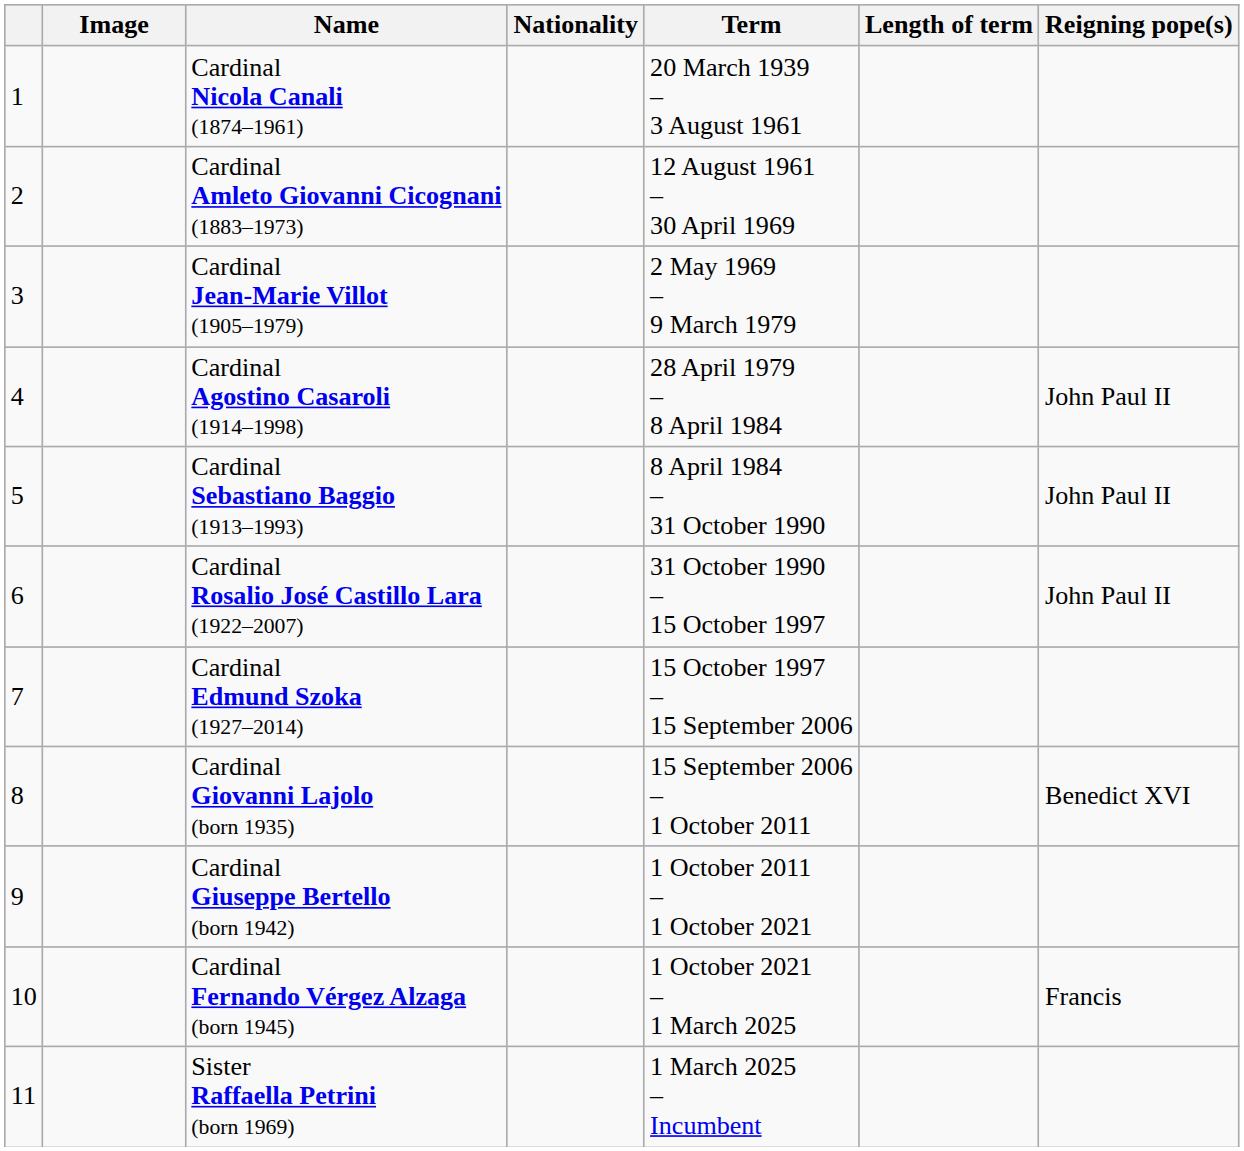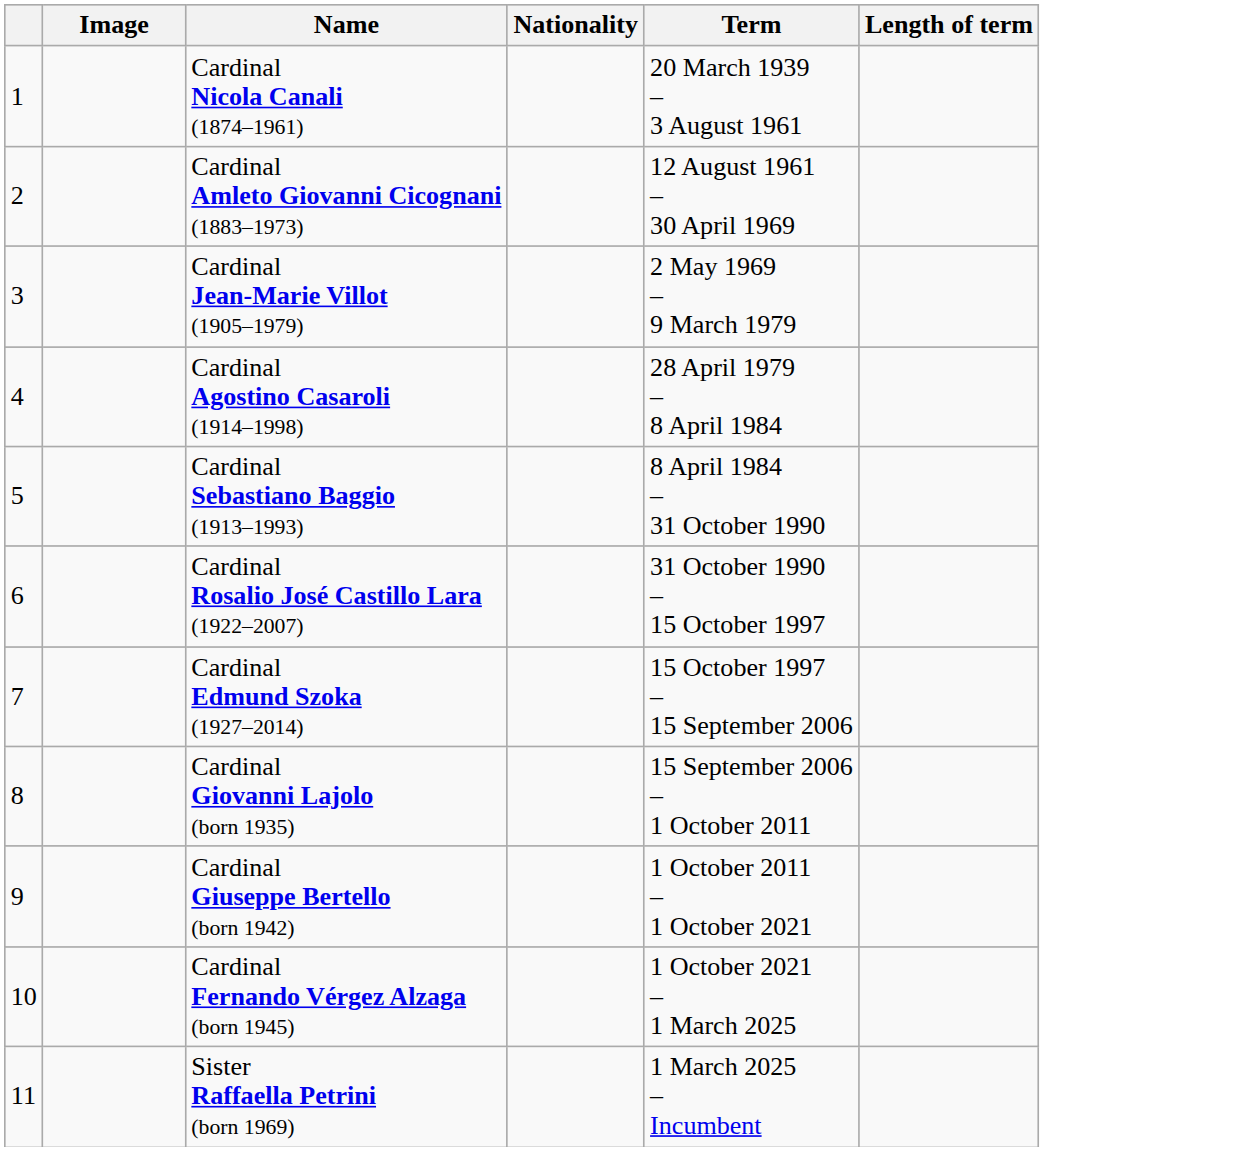 <table class="wikitable center" style="max-width: fit-content;">
 <tr>
 <th></th>
 <th width="80px">Image</th>
 <th>Name</th>
 <th>Nationality</th>
 <th>Term</th>
 <th>Length of term</th>
-<th>Reigning pope(s)</th>
 </tr>
 <tr>
 <td>1</td>
 <td></td>
 <td>Cardinal<br><strong><a href='#'>Nicola Canali</a></strong><br><small>(1874–1961)</small></td>
 <td></td>
 <td>20 March 1939 <br>–<br> 3 August 1961</td>
-<td></td>
 <td></td>
 </tr>
 <tr>
 <td>2</td>
 <td></td>
 <td>Cardinal<br><strong><a href='#'>Amleto Giovanni Cicognani</a></strong><br><small>(1883–1973)</small></td>
 <td></td>
 <td>12 August 1961 <br>–<br> 30 April 1969</td>
 <td></td>
-<td></td>
 </tr>
 <tr>
 <td>3</td>
 <td></td>
 <td>Cardinal<br><strong><a href='#'>Jean-Marie Villot</a></strong><br><small>(1905–1979)</small></td>
 <td></td>
 <td>2 May 1969 <br>–<br> 9 March 1979</td>
-<td></td>
 <td></td>
 </tr>
 <tr>
 <td>4</td>
 <td></td>
 <td>Cardinal<br><strong><a href='#'>Agostino Casaroli</a></strong><br><small>(1914–1998)</small></td>
 <td></td>
 <td>28 April 1979 <br>–<br> 8 April 1984</td>
 <td></td>
-<td>John Paul II</td>
 </tr>
 <tr>
 <td>5</td>
 <td></td>
 <td>Cardinal<br><strong><a href='#'>Sebastiano Baggio</a></strong><br><small>(1913–1993)</small></td>
 <td></td>
 <td>8 April 1984 <br>–<br> 31 October 1990</td>
 <td></td>
-<td>John Paul II</td>
 </tr>
 <tr>
 <td>6</td>
 <td></td>
 <td>Cardinal<br><strong><a href='#'>Rosalio José Castillo Lara</a></strong><br><small>(1922–2007)</small></td>
 <td></td>
 <td>31 October 1990 <br>–<br> 15 October 1997</td>
 <td></td>
-<td>John Paul II</td>
 </tr>
 <tr>
 <td>7</td>
 <td></td>
 <td>Cardinal<br><strong><a href='#'>Edmund Szoka</a></strong><br><small>(1927–2014)</small></td>
 <td></td>
 <td>15 October 1997 <br>–<br> 15 September 2006</td>
-<td></td>
 <td></td>
 </tr>
 <tr>
 <td>8</td>
 <td></td>
 <td>Cardinal<br><strong><a href='#'>Giovanni Lajolo</a></strong><br><small>(born 1935)</small></td>
 <td></td>
 <td>15 September 2006 <br>–<br> 1 October 2011</td>
 <td></td>
-<td>Benedict XVI</td>
 </tr>
 <tr>
 <td>9</td>
 <td></td>
 <td>Cardinal<br><strong><a href='#'>Giuseppe Bertello</a></strong><br><small>(born 1942)</small></td>
 <td></td>
 <td>1 October 2011 <br>–<br> 1 October 2021</td>
-<td></td>
 <td></td>
 </tr>
 <tr>
 <td>10</td>
 <td></td>
 <td>Cardinal<br><strong><a href='#'>Fernando Vérgez Alzaga</a></strong><br><small>(born 1945)</small></td>
 <td></td>
 <td>1 October 2021 <br>–<br> 1 March 2025</td>
 <td></td>
-<td>Francis</td>
 </tr>
 <tr>
 <td>11</td>
 <td></td>
 <td>Sister<br><strong><a href='#'>Raffaella Petrini</a></strong><br><small>(born 1969)</small></td>
 <td></td>
 <td>1 March 2025 <br>–<br> <a href='#'>Incumbent</a></td>
 <td></td>
-<td></td>
 </tr>
 </table>
